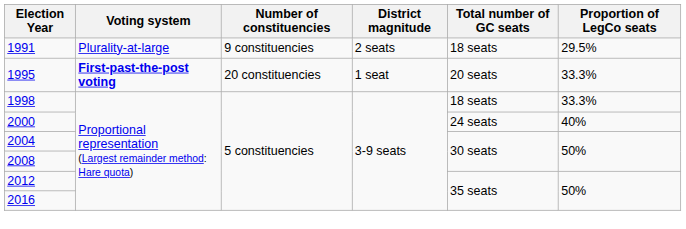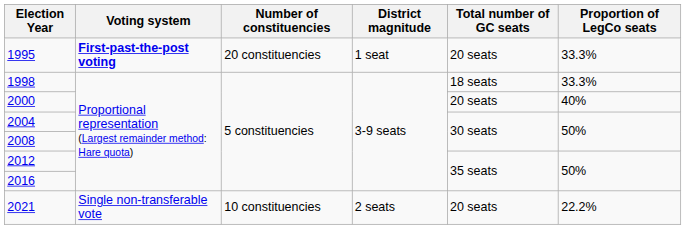 <table class="wikitable">
 <tr>
 <th>Election Year</th>
 <th>Voting system</th>
 <th>Number of constituencies</th>
 <th>District magnitude</th>
 <th>Total number of GC seats</th>
 <th>Proportion of LegCo seats</th>
-</tr>
-<tr>
-<td><a href='#'>1991</a></td>
-<td><a href='#'>Plurality-at-large</a></td>
-<td>9 constituencies</td>
-<td>2 seats</td>
-<td>18 seats</td>
-<td>29.5%</td>
 </tr>
 <tr>
 <td><a href='#'>1995</a></td>
 <td><strong><a href='#'>First-past-the-post voting</a></strong></td>
 <td>20 constituencies</td>
 <td>1 seat</td>
 <td>20 seats</td>
 <td>33.3%</td>
 </tr>
 <tr>
 <td><a href='#'>1998</a></td>
 <td rowspan="6"><a href='#'>Proportional representation</a><br><small>(<a href='#'>Largest remainder method</a>: <a href='#'>Hare quota</a>)</small></td>
 <td rowspan="6">5 constituencies</td>
 <td rowspan="6">3-9 seats</td>
 <td>18 seats</td>
 <td>33.3%</td>
 </tr>
 <tr>
 <td><a href='#'>2000</a></td>
-<td>24 seats</td>
+<td>20 seats</td>
 <td>40%</td>
 </tr>
 <tr>
 <td><a href='#'>2004</a></td>
 <td rowspan="2">30 seats</td>
 <td rowspan="2">50%</td>
 </tr>
 <tr>
 <td><a href='#'>2008</a></td>
 </tr>
 <tr>
 <td><a href='#'>2012</a></td>
 <td rowspan="2">35 seats</td>
 <td rowspan="2">50%</td>
 </tr>
 <tr>
 <td><a href='#'>2016</a></td>
 </tr>
+<tr>
+<td><a href='#'>2021</a></td>
+<td><a href='#'>Single non-transferable vote</a></td>
+<td>10 constituencies</td>
+<td>2 seats</td>
+<td>20 seats</td>
+<td>22.2%</td>
+</tr>
 </table>
